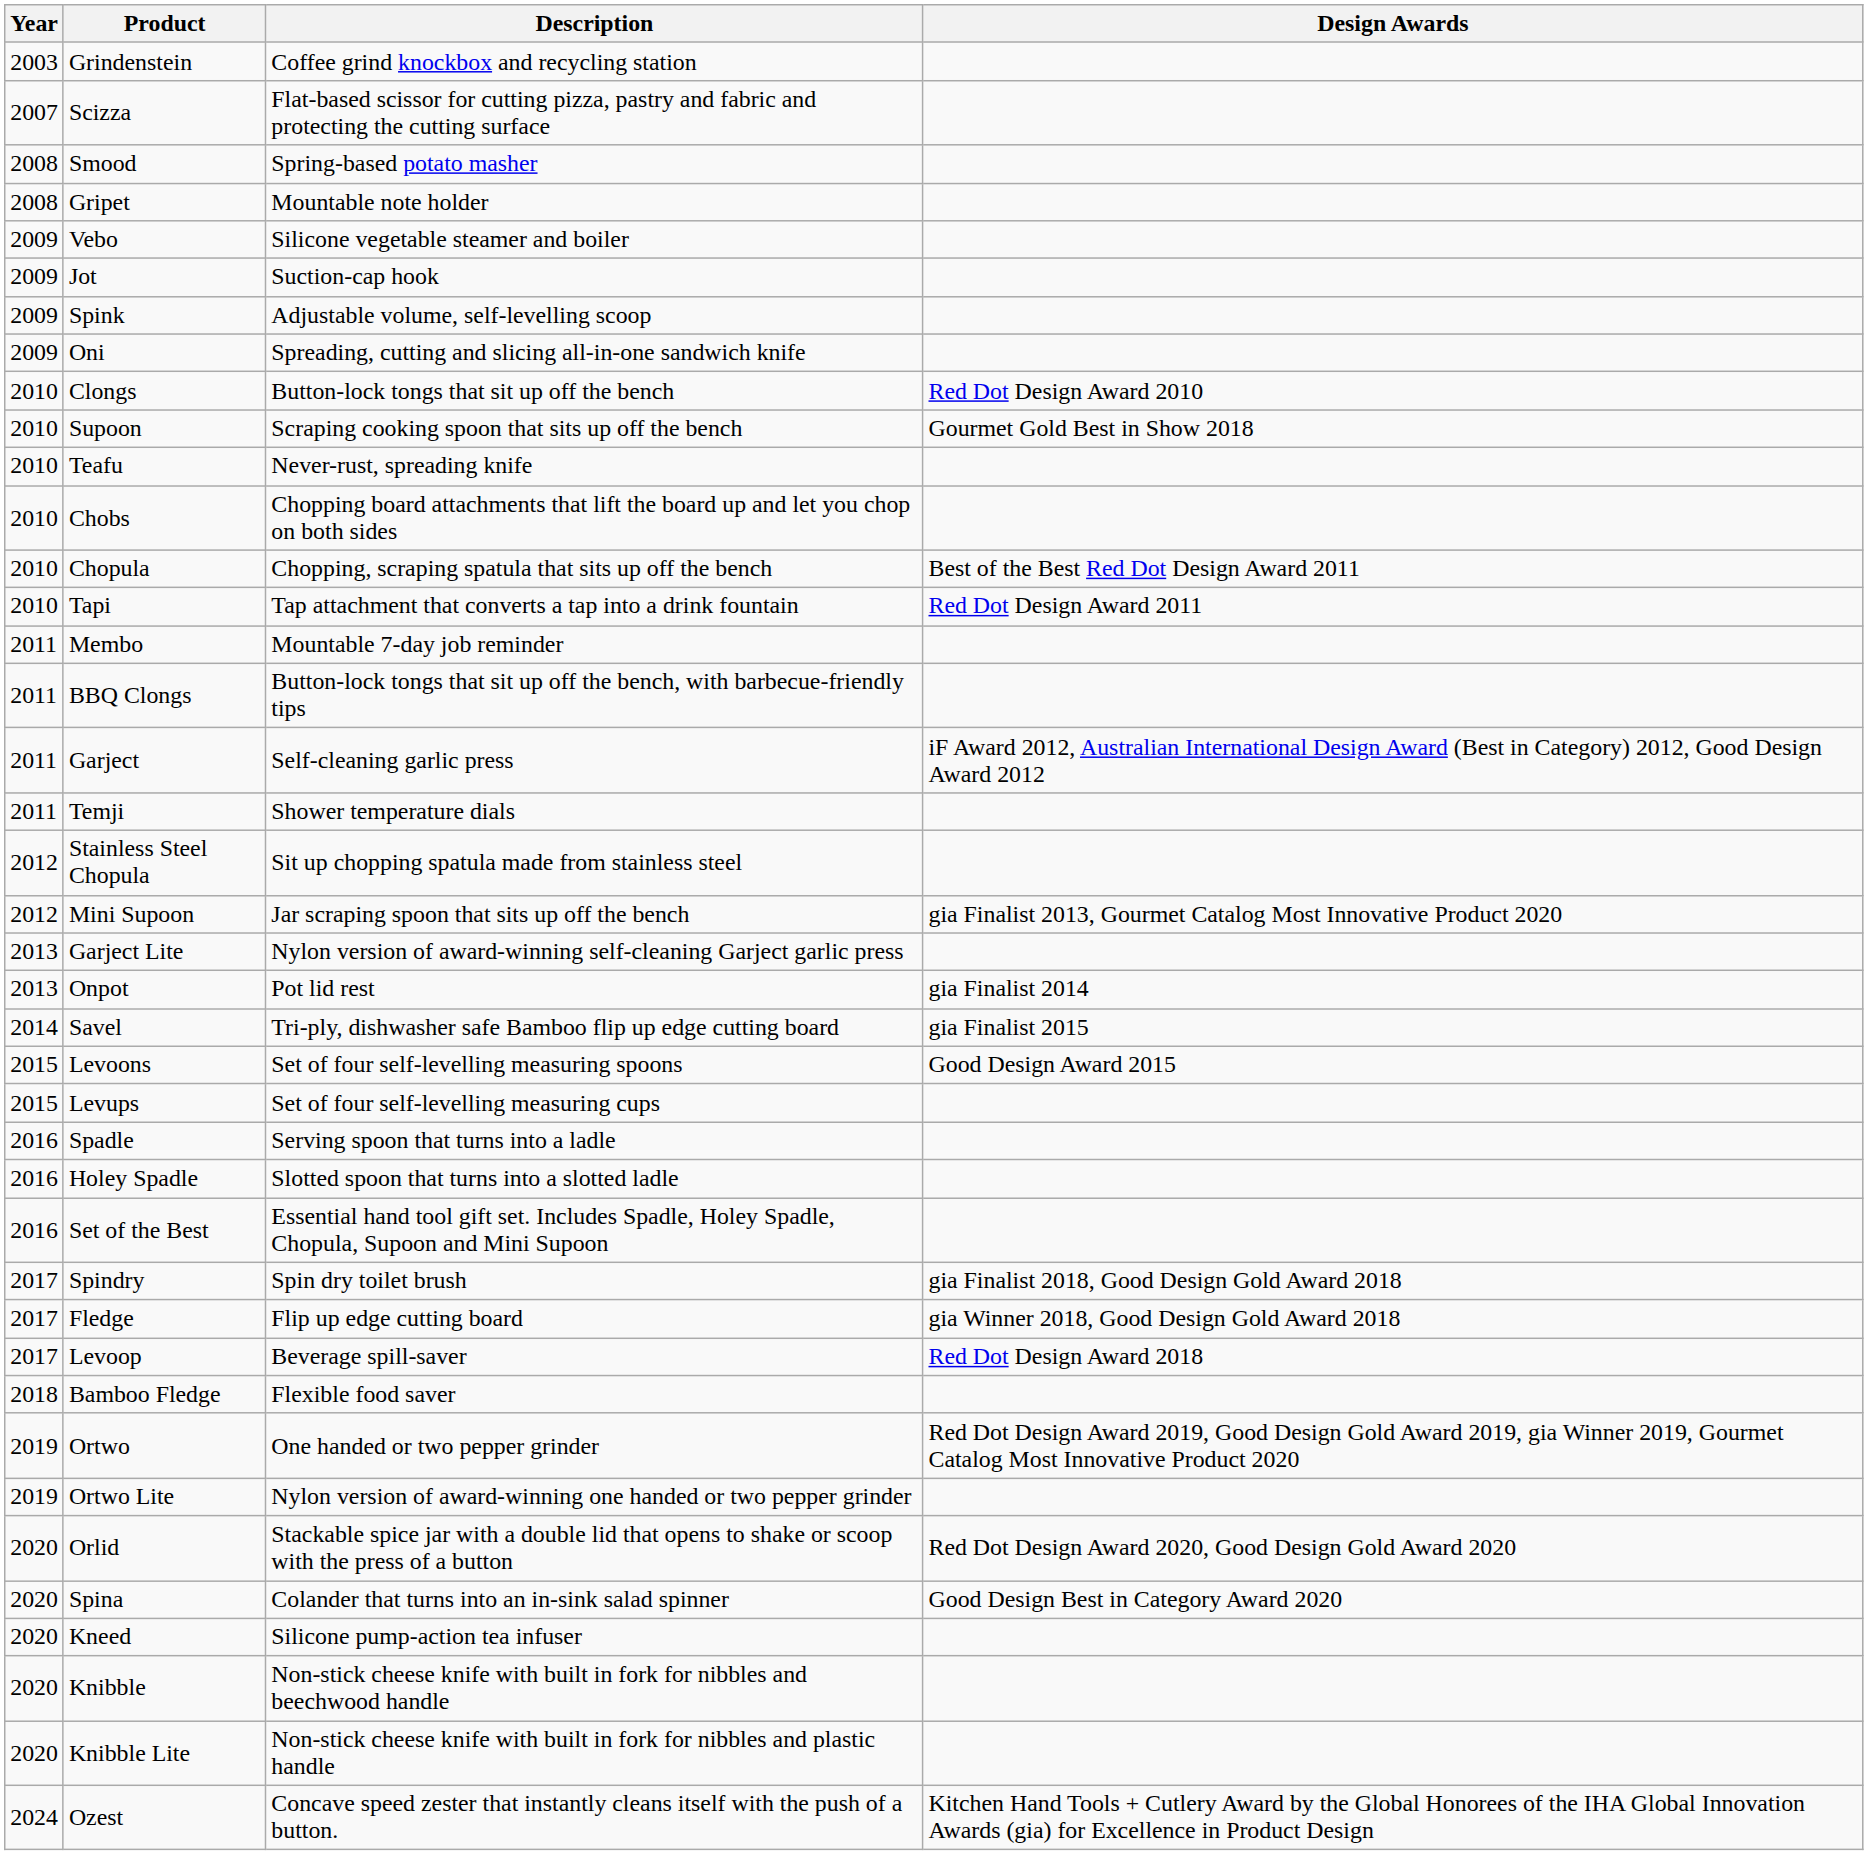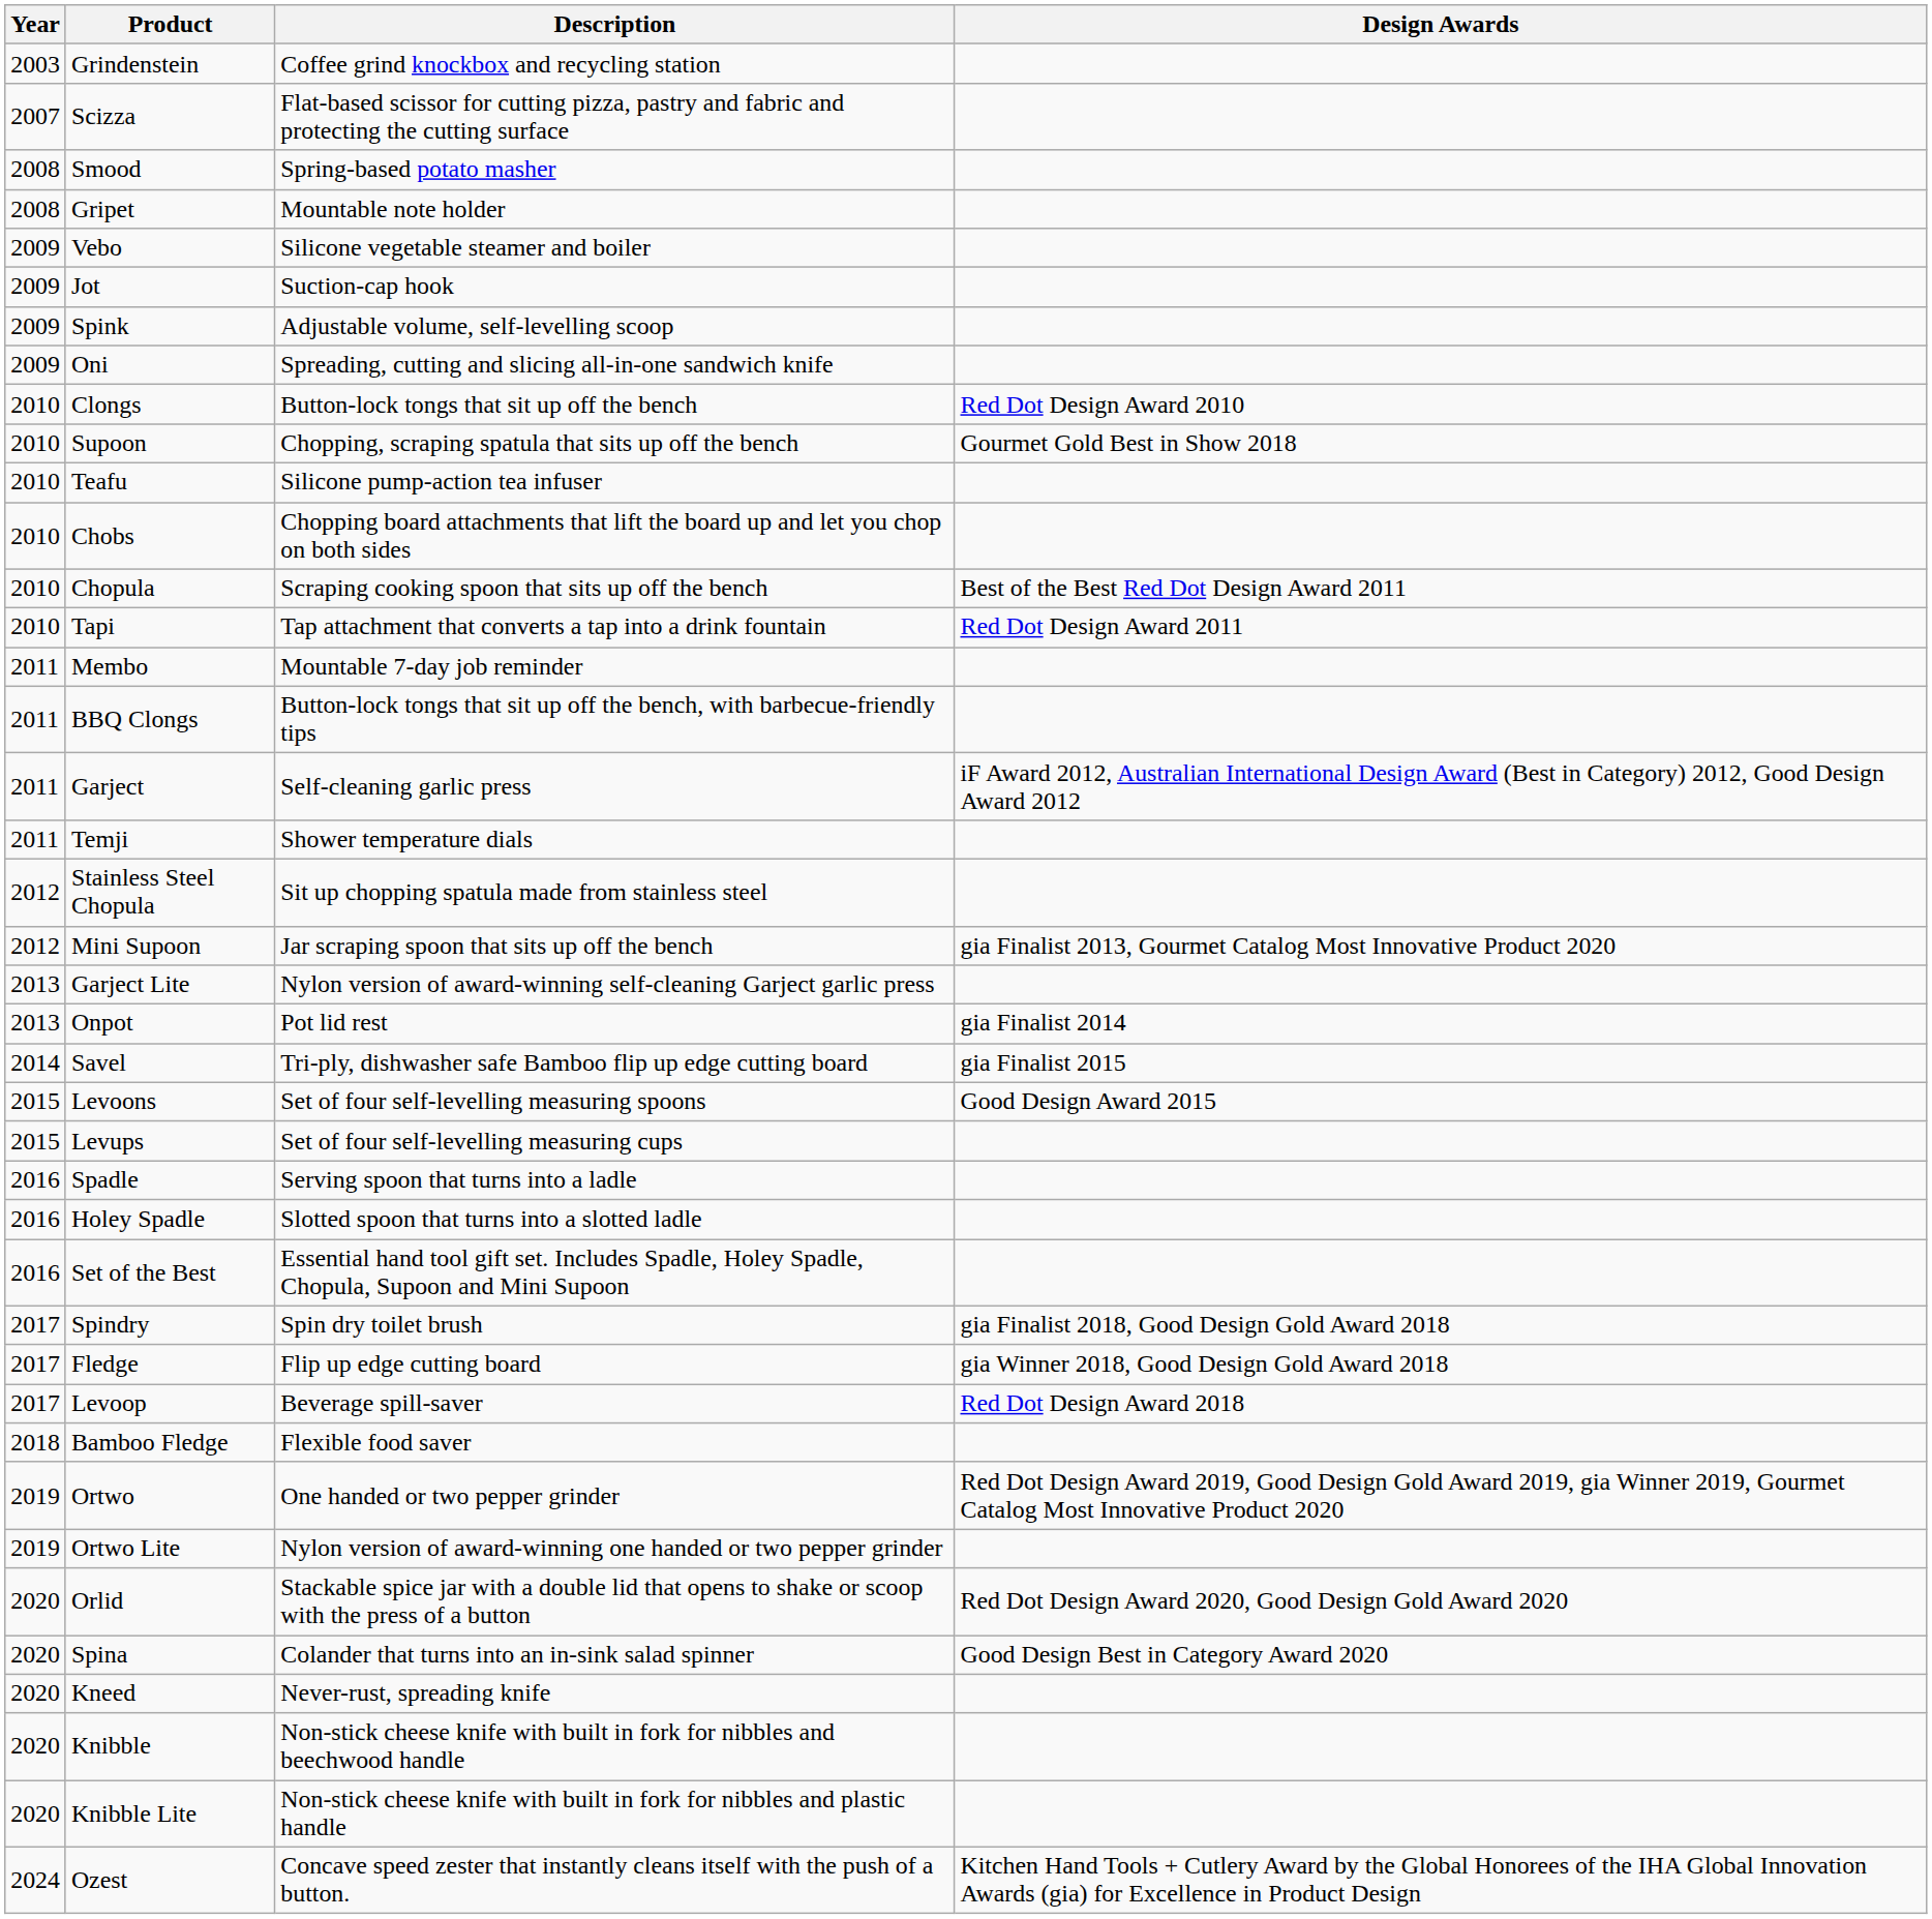 <table class="wikitable">
 <tr>
 <th>Year</th>
 <th>Product</th>
 <th>Description</th>
 <th>Design Awards</th>
 </tr>
 <tr>
 <td>2003</td>
 <td>Grindenstein</td>
 <td>Coffee grind <a href='#'>knockbox</a> and recycling station</td>
 <td></td>
 </tr>
 <tr>
 <td>2007</td>
 <td>Scizza</td>
 <td>Flat-based scissor for cutting pizza, pastry and fabric and protecting the cutting surface</td>
 <td></td>
 </tr>
 <tr>
 <td>2008</td>
 <td>Smood</td>
 <td>Spring-based <a href='#'>potato masher</a></td>
 <td></td>
 </tr>
 <tr>
 <td>2008</td>
 <td>Gripet</td>
 <td>Mountable note holder</td>
 <td></td>
 </tr>
 <tr>
 <td>2009</td>
 <td>Vebo</td>
 <td>Silicone vegetable steamer and boiler</td>
 <td></td>
 </tr>
 <tr>
 <td>2009</td>
 <td>Jot</td>
 <td>Suction-cap hook</td>
 <td></td>
 </tr>
 <tr>
 <td>2009</td>
 <td>Spink</td>
 <td>Adjustable volume, self-levelling scoop</td>
 <td></td>
 </tr>
 <tr>
 <td>2009</td>
 <td>Oni</td>
 <td>Spreading, cutting and slicing all-in-one sandwich knife</td>
 <td></td>
 </tr>
 <tr>
 <td>2010</td>
 <td>Clongs</td>
 <td>Button-lock tongs that sit up off the bench</td>
 <td><a href='#'>Red Dot</a> Design Award 2010</td>
 </tr>
 <tr>
 <td>2010</td>
 <td>Supoon</td>
-<td>Scraping cooking spoon that sits up off the bench</td>
+<td>Chopping, scraping spatula that sits up off the bench</td>
 <td>Gourmet Gold Best in Show 2018</td>
 </tr>
 <tr>
 <td>2010</td>
 <td>Teafu</td>
-<td>Never-rust, spreading knife</td>
+<td>Silicone pump-action tea infuser</td>
 <td></td>
 </tr>
 <tr>
 <td>2010</td>
 <td>Chobs</td>
 <td>Chopping board attachments that lift the board up and let you chop on both sides</td>
 <td></td>
 </tr>
 <tr>
 <td>2010</td>
 <td>Chopula</td>
-<td>Chopping, scraping spatula that sits up off the bench</td>
+<td>Scraping cooking spoon that sits up off the bench</td>
 <td>Best of the Best <a href='#'>Red Dot</a> Design Award 2011</td>
 </tr>
 <tr>
 <td>2010</td>
 <td>Tapi</td>
 <td>Tap attachment that converts a tap into a drink fountain</td>
 <td><a href='#'>Red Dot</a> Design Award 2011</td>
 </tr>
 <tr>
 <td>2011</td>
 <td>Membo</td>
 <td>Mountable 7-day job reminder</td>
 <td></td>
 </tr>
 <tr>
 <td>2011</td>
 <td>BBQ Clongs</td>
 <td>Button-lock tongs that sit up off the bench, with barbecue-friendly tips</td>
 <td></td>
 </tr>
 <tr>
 <td>2011</td>
 <td>Garject</td>
 <td>Self-cleaning garlic press</td>
 <td>iF Award 2012, <a href='#'>Australian International Design Award</a> (Best in Category) 2012, Good Design Award 2012</td>
 </tr>
 <tr>
 <td>2011</td>
 <td>Temji</td>
 <td>Shower temperature dials</td>
 <td></td>
 </tr>
 <tr>
 <td>2012</td>
 <td>Stainless Steel Chopula</td>
 <td>Sit up chopping spatula made from stainless steel</td>
 <td></td>
 </tr>
 <tr>
 <td>2012</td>
 <td>Mini Supoon</td>
 <td>Jar scraping spoon that sits up off the bench</td>
 <td>gia Finalist 2013, Gourmet Catalog Most Innovative Product 2020</td>
 </tr>
 <tr>
 <td>2013</td>
 <td>Garject Lite</td>
 <td>Nylon version of award-winning self-cleaning Garject garlic press</td>
 <td></td>
 </tr>
 <tr>
 <td>2013</td>
 <td>Onpot</td>
 <td>Pot lid rest</td>
 <td>gia Finalist 2014</td>
 </tr>
 <tr>
 <td>2014</td>
 <td>Savel</td>
 <td>Tri-ply, dishwasher safe Bamboo flip up edge cutting board</td>
 <td>gia Finalist 2015</td>
 </tr>
 <tr>
 <td>2015</td>
 <td>Levoons</td>
 <td>Set of four self-levelling measuring spoons</td>
 <td>Good Design Award 2015</td>
 </tr>
 <tr>
 <td>2015</td>
 <td>Levups</td>
 <td>Set of four self-levelling measuring cups</td>
 <td></td>
 </tr>
 <tr>
 <td>2016</td>
 <td>Spadle</td>
 <td>Serving spoon that turns into a ladle</td>
 <td></td>
 </tr>
 <tr>
 <td>2016</td>
 <td>Holey Spadle</td>
 <td>Slotted spoon that turns into a slotted ladle</td>
 <td></td>
 </tr>
 <tr>
 <td>2016</td>
 <td>Set of the Best</td>
 <td>Essential hand tool gift set. Includes Spadle, Holey Spadle, Chopula, Supoon and Mini Supoon</td>
 <td></td>
 </tr>
 <tr>
 <td>2017</td>
 <td>Spindry</td>
 <td>Spin dry toilet brush</td>
 <td>gia Finalist 2018, Good Design Gold Award 2018</td>
 </tr>
 <tr>
 <td>2017</td>
 <td>Fledge</td>
 <td>Flip up edge cutting board</td>
 <td>gia Winner 2018, Good Design Gold Award 2018</td>
 </tr>
 <tr>
 <td>2017</td>
 <td>Levoop</td>
 <td>Beverage spill-saver</td>
 <td><a href='#'>Red Dot</a> Design Award 2018</td>
 </tr>
 <tr>
 <td>2018</td>
 <td>Bamboo Fledge</td>
 <td>Flexible food saver</td>
 <td></td>
 </tr>
 <tr>
 <td>2019</td>
 <td>Ortwo</td>
 <td>One handed or two pepper grinder</td>
 <td>Red Dot Design Award 2019, Good Design Gold Award 2019, gia Winner 2019, Gourmet Catalog Most Innovative Product 2020</td>
 </tr>
 <tr>
 <td>2019</td>
 <td>Ortwo Lite</td>
 <td>Nylon version of award-winning one handed or two pepper grinder</td>
 <td></td>
 </tr>
 <tr>
 <td>2020</td>
 <td>Orlid</td>
 <td>Stackable spice jar with a double lid that opens to shake or scoop with the press of a button</td>
 <td>Red Dot Design Award 2020, Good Design Gold Award 2020</td>
 </tr>
 <tr>
 <td>2020</td>
 <td>Spina</td>
 <td>Colander that turns into an in-sink salad spinner</td>
 <td>Good Design Best in Category Award 2020</td>
 </tr>
 <tr>
 <td>2020</td>
 <td>Kneed</td>
-<td>Silicone pump-action tea infuser</td>
+<td>Never-rust, spreading knife</td>
 <td></td>
 </tr>
 <tr>
 <td>2020</td>
 <td>Knibble</td>
 <td>Non-stick cheese knife with built in fork for nibbles and beechwood handle</td>
 <td></td>
 </tr>
 <tr>
 <td>2020</td>
 <td>Knibble Lite</td>
 <td>Non-stick cheese knife with built in fork for nibbles and plastic handle</td>
 <td></td>
 </tr>
 <tr>
 <td>2024</td>
 <td>Ozest</td>
 <td>Concave speed zester that instantly cleans itself with the push of a button.</td>
 <td>Kitchen Hand Tools + Cutlery Award by the Global Honorees of the IHA Global Innovation Awards (gia) for Excellence in Product Design</td>
 </tr>
 </table>
